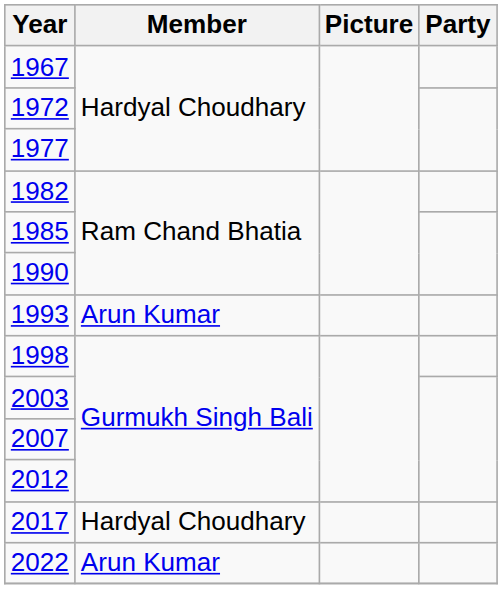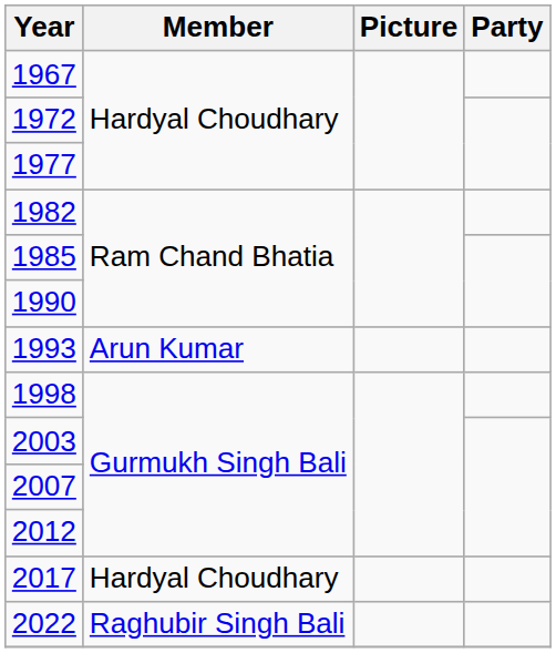 <table class="wikitable sortable">
 <tr>
 <th>Year</th>
 <th>Member</th>
 <th>Picture</th>
 <th colspan="2">Party</th>
 </tr>
 <tr>
 <td><a href='#'>1967</a></td>
 <td rowspan=3>Hardyal Choudhary</td>
 <td rowspan=3></td>
 <td></td>
 </tr>
 <tr>
 <td><a href='#'>1972</a></td>
 </tr>
 <tr>
 <td><a href='#'>1977</a></td>
 </tr>
 <tr>
 <td><a href='#'>1982</a></td>
 <td rowspan=3>Ram Chand Bhatia</td>
 <td rowspan=3></td>
 <td></td>
 </tr>
 <tr>
 <td><a href='#'>1985</a></td>
 </tr>
 <tr>
 <td><a href='#'>1990</a></td>
 </tr>
 <tr>
 <td><a href='#'>1993</a></td>
 <td><a href='#'>Arun Kumar</a></td>
 <td></td>
 <td></td>
 </tr>
 <tr>
 <td><a href='#'>1998</a></td>
 <td rowspan=4><a href='#'>Gurmukh Singh Bali</a></td>
 <td rowspan=4></td>
 <td></td>
 </tr>
 <tr>
 <td><a href='#'>2003</a></td>
 </tr>
 <tr>
 <td><a href='#'>2007</a></td>
 </tr>
 <tr>
 <td><a href='#'>2012</a></td>
 </tr>
 <tr>
 <td><a href='#'>2017</a></td>
 <td>Hardyal Choudhary</td>
 <td></td>
 <td></td>
 </tr>
 <tr>
 <td><a href='#'>2022</a></td>
-<td><a href='#'>Arun Kumar</a></td>
+<td><a href='#'>Raghubir Singh Bali</a></td>
 <td></td>
 <td></td>
 </tr>
 <tr>
 </tr>
 </table>
